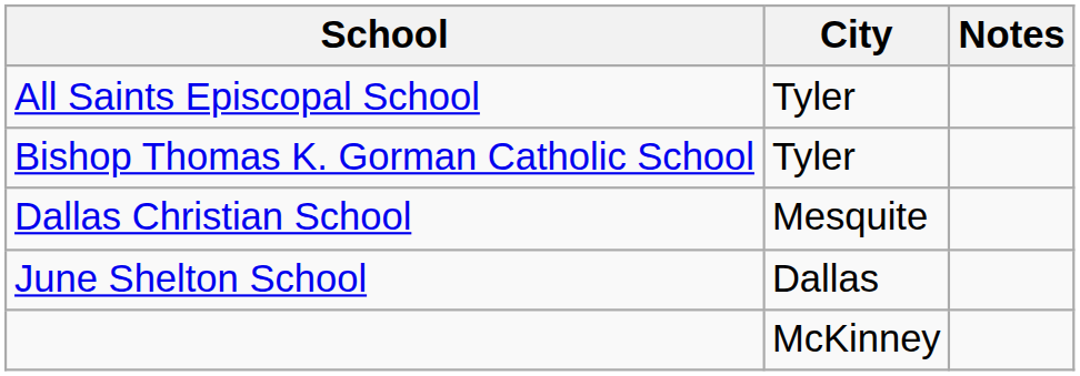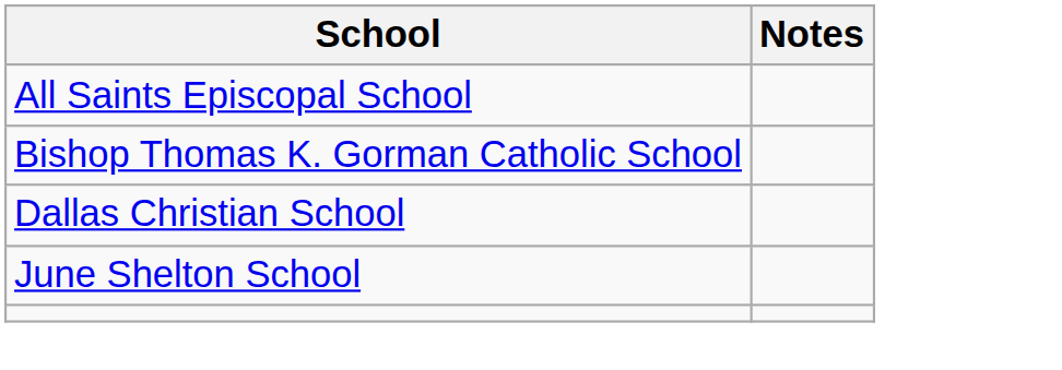 <table class="wikitable">
 <tr>
 <th>School</th>
-<th>City</th>
 <th>Notes</th>
 </tr>
 <tr>
 <td><a href='#'>All Saints Episcopal School</a></td>
-<td>Tyler</td>
 <td></td>
 </tr>
 <tr>
 <td><a href='#'>Bishop Thomas K. Gorman Catholic School</a></td>
-<td>Tyler</td>
 <td></td>
 </tr>
 <tr>
 <td><a href='#'>Dallas Christian School</a></td>
-<td>Mesquite</td>
 <td></td>
 </tr>
 <tr>
 <td><a href='#'>June Shelton School</a></td>
-<td>Dallas</td>
 <td></td>
 </tr>
 <tr>
 <td></td>
-<td>McKinney</td>
 <td></td>
 </tr>
 </table>
